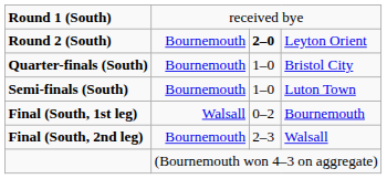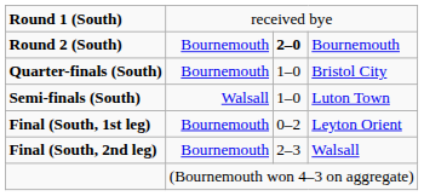 <table class="wikitable" style="font-size: 95%;">
 <tr>
 <td><strong>Round 1 (South)</strong></td>
 <td colspan=4 align=center>received bye</td>
 </tr>
 <tr>
 <td><strong>Round 2 (South)</strong></td>
 <td align=right><a href='#'>Bournemouth</a></td>
 <td><strong>2–0</strong></td>
-<td><a href='#'>Leyton Orient</a></td>
+<td><a href='#'>Bournemouth</a></td>
 </tr>
 <tr>
 <td><strong>Quarter-finals (South)</strong></td>
 <td align=right><a href='#'>Bournemouth</a></td>
 <td>1–0</td>
 <td><a href='#'>Bristol City</a></td>
 </tr>
 <tr>
 <td><strong>Semi-finals (South)</strong></td>
-<td align=right><a href='#'>Bournemouth</a></td>
+<td align=right><a href='#'>Walsall</a></td>
 <td>1–0</td>
 <td><a href='#'>Luton Town</a></td>
 </tr>
 <tr>
 <td><strong>Final (South, 1st leg)</strong></td>
-<td align=right><a href='#'>Walsall</a></td>
+<td align=right><a href='#'>Bournemouth</a></td>
 <td>0–2</td>
-<td><a href='#'>Bournemouth</a></td>
+<td><a href='#'>Leyton Orient</a></td>
 </tr>
 <tr>
 <td><strong>Final (South, 2nd leg)</strong></td>
 <td align=right><a href='#'>Bournemouth</a></td>
 <td>2–3</td>
 <td><a href='#'>Walsall</a></td>
 </tr>
 <tr>
 <td> </td>
 <td colspan=4 align=center>(Bournemouth won 4–3 on aggregate)</td>
 </tr>
 </table>
